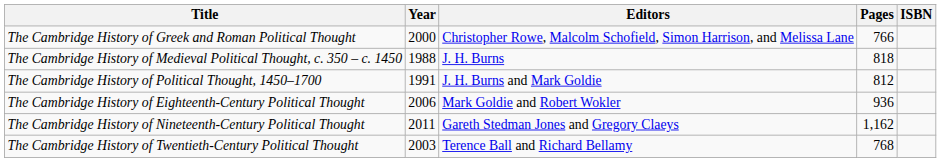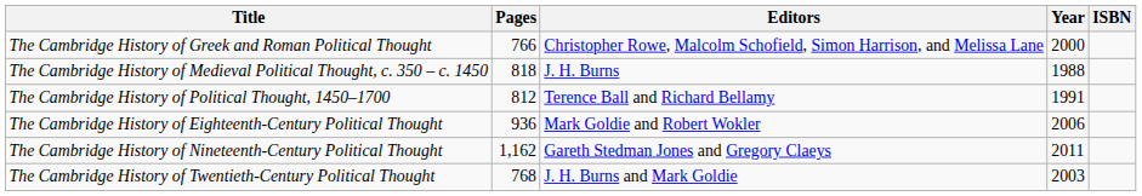 <table class="wikitable">
 <tr>
 <th>Title</th>
+<th>Pages</th>
+<th>Editors</th>
 <th>Year</th>
-<th>Editors</th>
-<th>Pages</th>
 <th>ISBN</th>
 </tr>
 <tr>
 <td><em>The Cambridge History of Greek and Roman Political Thought</em></td>
+<td style="text-align: right;">766</td>
+<td><a href='#'>Christopher Rowe</a>, <a href='#'>Malcolm Schofield</a>, <a href='#'>Simon Harrison</a>, and <a href='#'>Melissa Lane</a></td>
 <td>2000</td>
-<td><a href='#'>Christopher Rowe</a>, <a href='#'>Malcolm Schofield</a>, <a href='#'>Simon Harrison</a>, and <a href='#'>Melissa Lane</a></td>
-<td style="text-align: right;">766</td>
 <td></td>
 </tr>
 <tr>
 <td><em>The Cambridge History of Medieval Political Thought, c. 350 – c. 1450</em></td>
+<td style="text-align: right;">818</td>
+<td><a href='#'>J. H. Burns</a></td>
 <td>1988</td>
-<td><a href='#'>J. H. Burns</a></td>
-<td style="text-align: right;">818</td>
 <td></td>
 </tr>
 <tr>
 <td><em>The Cambridge History of Political Thought, 1450–1700</em></td>
+<td style="text-align: right;">812</td>
+<td><a href='#'>Terence Ball</a> and <a href='#'>Richard Bellamy</a></td>
 <td>1991</td>
-<td><a href='#'>J. H. Burns</a> and <a href='#'>Mark Goldie</a></td>
-<td style="text-align: right;">812</td>
 <td></td>
 </tr>
 <tr>
 <td><em>The Cambridge History of Eighteenth-Century Political Thought</em></td>
+<td style="text-align: right;">936</td>
+<td><a href='#'>Mark Goldie</a> and <a href='#'>Robert Wokler</a></td>
 <td>2006</td>
-<td><a href='#'>Mark Goldie</a> and <a href='#'>Robert Wokler</a></td>
-<td style="text-align: right;">936</td>
 <td></td>
 </tr>
 <tr>
 <td><em>The Cambridge History of Nineteenth-Century Political Thought</em></td>
+<td style="text-align: right;">1,162</td>
+<td><a href='#'>Gareth Stedman Jones</a> and <a href='#'>Gregory Claeys</a></td>
 <td>2011</td>
-<td><a href='#'>Gareth Stedman Jones</a> and <a href='#'>Gregory Claeys</a></td>
-<td style="text-align: right;">1,162</td>
 <td></td>
 </tr>
 <tr>
 <td><em>The Cambridge History of Twentieth-Century Political Thought</em></td>
+<td style="text-align: right;">768</td>
+<td><a href='#'>J. H. Burns</a> and <a href='#'>Mark Goldie</a></td>
 <td>2003</td>
-<td><a href='#'>Terence Ball</a> and <a href='#'>Richard Bellamy</a></td>
-<td style="text-align: right;">768</td>
 <td></td>
 </tr>
 </table>
